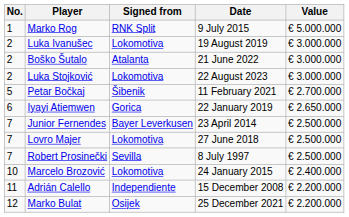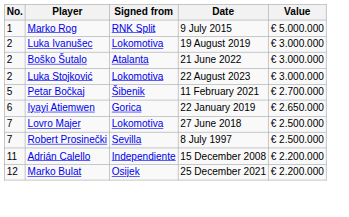 <table class="wikitable">
 <tr>
 <th>No.</th>
 <th>Player</th>
 <th>Signed from</th>
 <th>Date</th>
 <th>Value</th>
 </tr>
 <tr>
 <td>1</td>
 <td> <a href='#'>Marko Rog</a></td>
 <td> <a href='#'>RNK Split</a></td>
 <td>9 July 2015</td>
 <td>€ 5.000.000</td>
 </tr>
 <tr>
 <td>2</td>
 <td> <a href='#'>Luka Ivanušec</a></td>
 <td> <a href='#'>Lokomotiva</a></td>
 <td>19 August 2019</td>
 <td>€ 3.000.000</td>
 </tr>
 <tr>
 <td>2</td>
 <td> <a href='#'>Boško Šutalo</a></td>
 <td> <a href='#'>Atalanta</a></td>
 <td>21 June 2022</td>
 <td>€ 3.000.000</td>
 </tr>
 <tr>
 <td>2</td>
 <td> <a href='#'>Luka Stojković</a></td>
 <td> <a href='#'>Lokomotiva</a></td>
 <td>22 August 2023</td>
 <td>€ 3.000.000</td>
 </tr>
 <tr>
 <td>5</td>
 <td> <a href='#'>Petar Bočkaj</a></td>
 <td> <a href='#'>Šibenik</a></td>
 <td>11 February 2021</td>
 <td>€ 2.700.000</td>
 </tr>
 <tr>
 <td>6</td>
 <td> <a href='#'>Iyayi Atiemwen</a></td>
 <td> <a href='#'>Gorica</a></td>
 <td>22 January 2019</td>
 <td>€ 2.650.000</td>
 </tr>
 <tr>
 <td>7</td>
-<td> <a href='#'>Junior Fernendes</a></td>
-<td> <a href='#'>Bayer Leverkusen</a></td>
-<td>23 April 2014</td>
-<td>€ 2.500.000</td>
-</tr>
-<tr>
-<td>7</td>
 <td> <a href='#'>Lovro Majer</a></td>
 <td> <a href='#'>Lokomotiva</a></td>
 <td>27 June 2018</td>
 <td>€ 2.500.000</td>
 </tr>
 <tr>
 <td>7</td>
 <td> <a href='#'>Robert Prosinečki</a></td>
 <td> <a href='#'>Sevilla</a></td>
 <td>8 July 1997</td>
 <td>€ 2.500.000</td>
-</tr>
-<tr>
-<td>10</td>
-<td> <a href='#'>Marcelo Brozović</a></td>
-<td> <a href='#'>Lokomotiva</a></td>
-<td>24 January 2015</td>
-<td>€ 2.400.000</td>
 </tr>
 <tr>
 <td>11</td>
 <td> <a href='#'>Adrián Calello</a></td>
 <td> <a href='#'>Independiente</a></td>
 <td>15 December 2008</td>
 <td>€ 2.200.000</td>
 </tr>
 <tr>
 <td>12</td>
 <td> <a href='#'>Marko Bulat</a></td>
 <td> <a href='#'>Osijek</a></td>
 <td>25 December 2021</td>
 <td>€ 2.200.000</td>
 </tr>
 </table>
